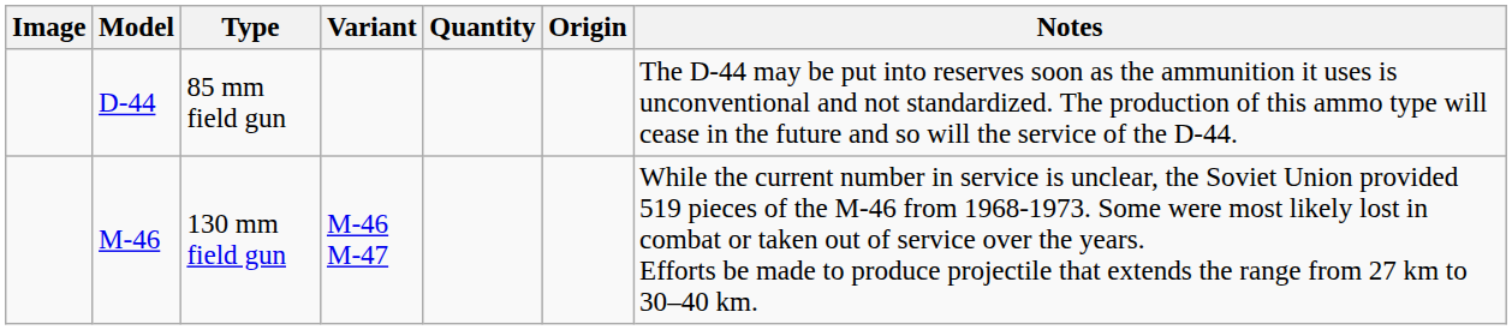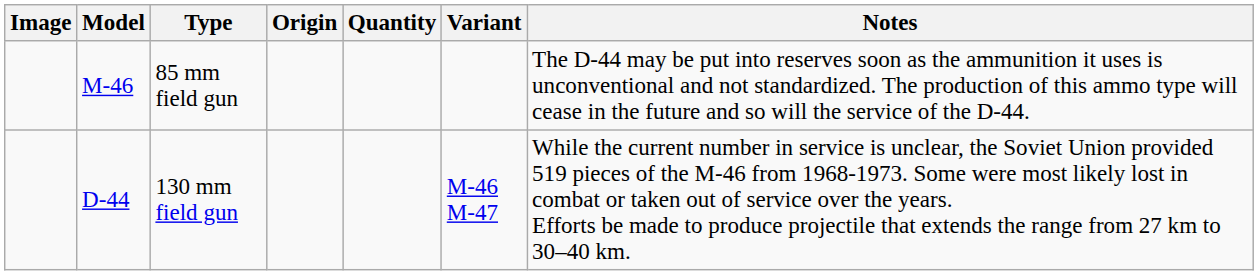 <table class="wikitable">
 <tr>
 <th>Image</th>
 <th>Model</th>
 <th>Type</th>
+<th>Origin</th>
+<th>Quantity</th>
 <th>Variant</th>
-<th>Quantity</th>
-<th>Origin</th>
 <th>Notes</th>
 </tr>
 <tr>
 <td></td>
-<td><a href='#'>D-44</a></td>
+<td><a href='#'>M-46</a></td>
 <td>85 mm field gun</td>
+<td><br></td>
 <td></td>
 <td></td>
-<td><br></td>
 <td>The D-44 may be put into reserves soon as the ammunition it uses is unconventional and not standardized. The production of this ammo type will cease in the future and so will the service of the D-44.</td>
 </tr>
 <tr>
 <td></td>
-<td><a href='#'>M-46</a></td>
+<td><a href='#'>D-44</a></td>
 <td>130 mm <a href='#'>field gun</a></td>
-<td><a href='#'>M-46</a><br><a href='#'>M-47</a></td>
 <td></td>
 <td></td>
+<td><a href='#'>M-46</a><br><a href='#'>M-47</a></td>
 <td>While the current number in service is unclear, the Soviet Union provided 519 pieces of the M-46 from 1968-1973. Some were most likely lost in combat or taken out of service over the years.<br>Efforts be made to produce projectile that extends the range from 27 km to 30–40 km.</td>
 </tr>
 </table>
